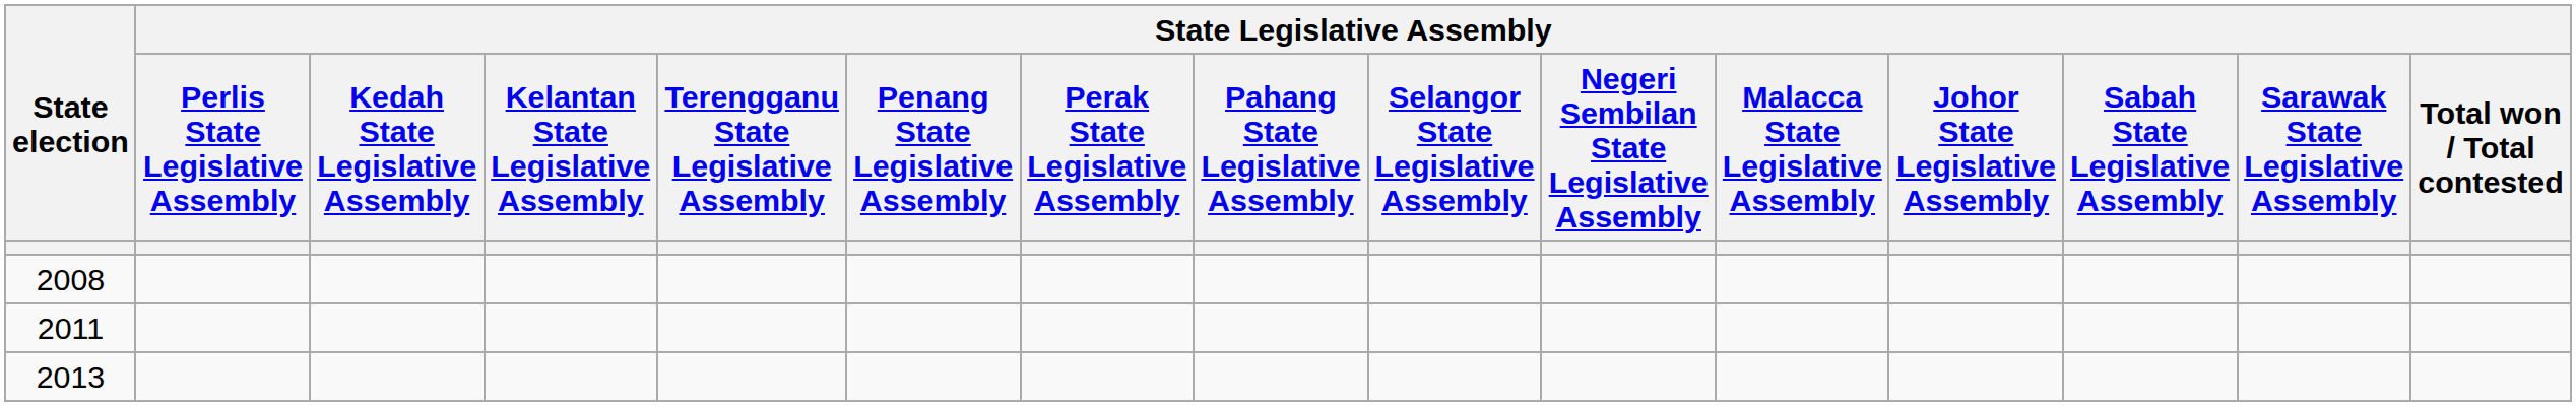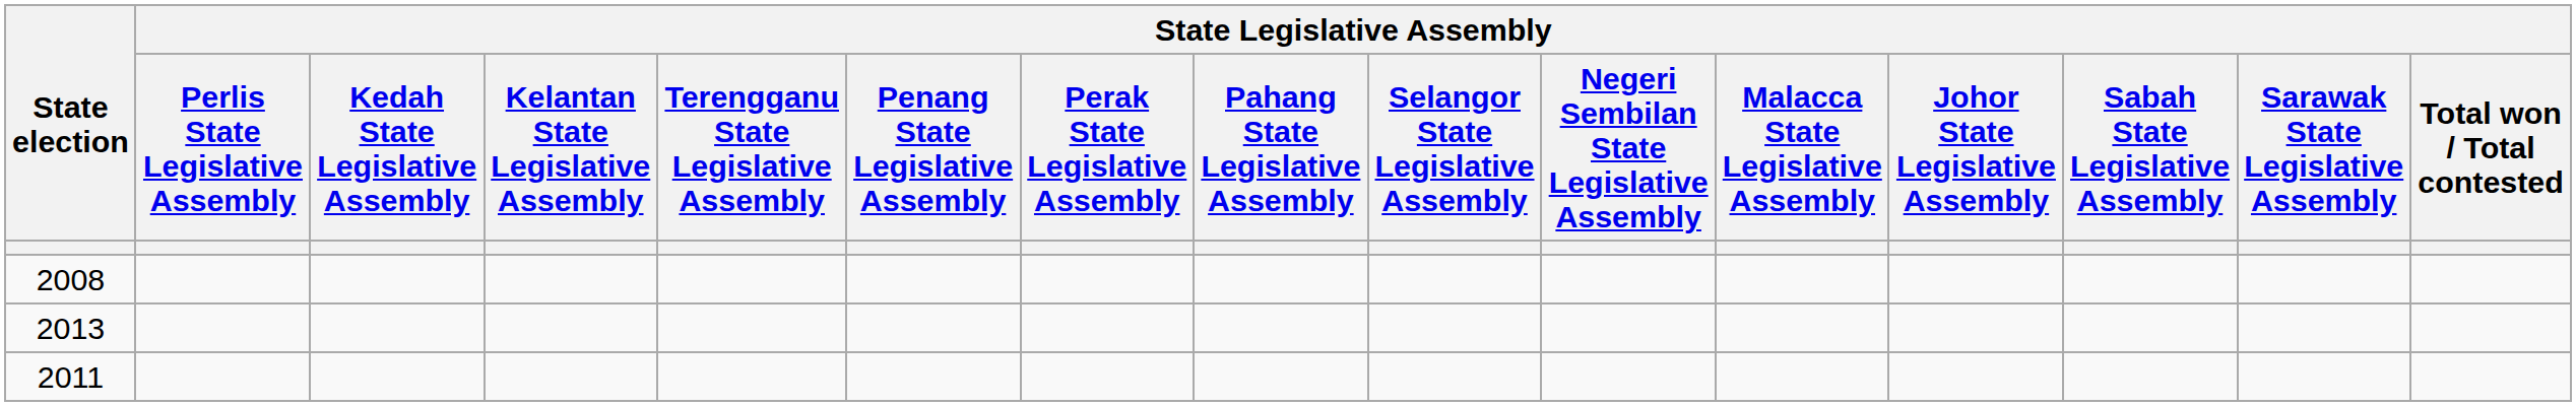 <table class="wikitable sortable" style="text-align:center; font-size:95%;">
 <tr>
 <th rowspan=2>State election</th>
 <th colspan=14>State Legislative Assembly</th>
 </tr>
 <tr>
 <th><a href='#'>Perlis State Legislative Assembly</a></th>
 <th><a href='#'>Kedah State Legislative Assembly</a></th>
 <th><a href='#'>Kelantan State Legislative Assembly</a></th>
 <th><a href='#'>Terengganu State Legislative Assembly</a></th>
 <th><a href='#'>Penang State Legislative Assembly</a></th>
 <th><a href='#'>Perak State Legislative Assembly</a></th>
 <th><a href='#'>Pahang State Legislative Assembly</a></th>
 <th><a href='#'>Selangor State Legislative Assembly</a></th>
 <th><a href='#'>Negeri Sembilan State Legislative Assembly</a></th>
 <th><a href='#'>Malacca State Legislative Assembly</a></th>
 <th><a href='#'>Johor State Legislative Assembly</a></th>
 <th><a href='#'>Sabah State Legislative Assembly</a></th>
 <th><a href='#'>Sarawak State Legislative Assembly</a></th>
 <th>Total won / Total contested</th>
 </tr>
 <tr>
 <th></th>
 <th></th>
 <th></th>
 <th></th>
 <th></th>
 <th></th>
 <th></th>
 <th></th>
 <th></th>
 <th></th>
 <th></th>
 <th></th>
 <th></th>
 <th></th>
 <th></th>
 </tr>
 <tr>
 <td>2008</td>
 <td></td>
 <td></td>
 <td></td>
 <td></td>
 <td></td>
 <td></td>
 <td></td>
 <td></td>
 <td></td>
 <td></td>
 <td></td>
 <td></td>
 <td></td>
 <td></td>
 </tr>
 <tr>
+<td>2013</td>
+<td></td>
+<td></td>
+<td></td>
+<td></td>
+<td></td>
+<td></td>
+<td></td>
+<td></td>
+<td></td>
+<td></td>
+<td></td>
+<td></td>
+<td></td>
+<td></td>
+</tr>
+<tr>
 <td>2011</td>
 <td></td>
 <td></td>
 <td></td>
 <td></td>
 <td></td>
 <td></td>
 <td></td>
 <td></td>
 <td></td>
 <td></td>
 <td></td>
 <td></td>
 <td></td>
 <td></td>
 </tr>
-<tr>
-<td>2013</td>
-<td></td>
-<td></td>
-<td></td>
-<td></td>
-<td></td>
-<td></td>
-<td></td>
-<td></td>
-<td></td>
-<td></td>
-<td></td>
-<td></td>
-<td></td>
-<td></td>
-</tr>
 </table>
